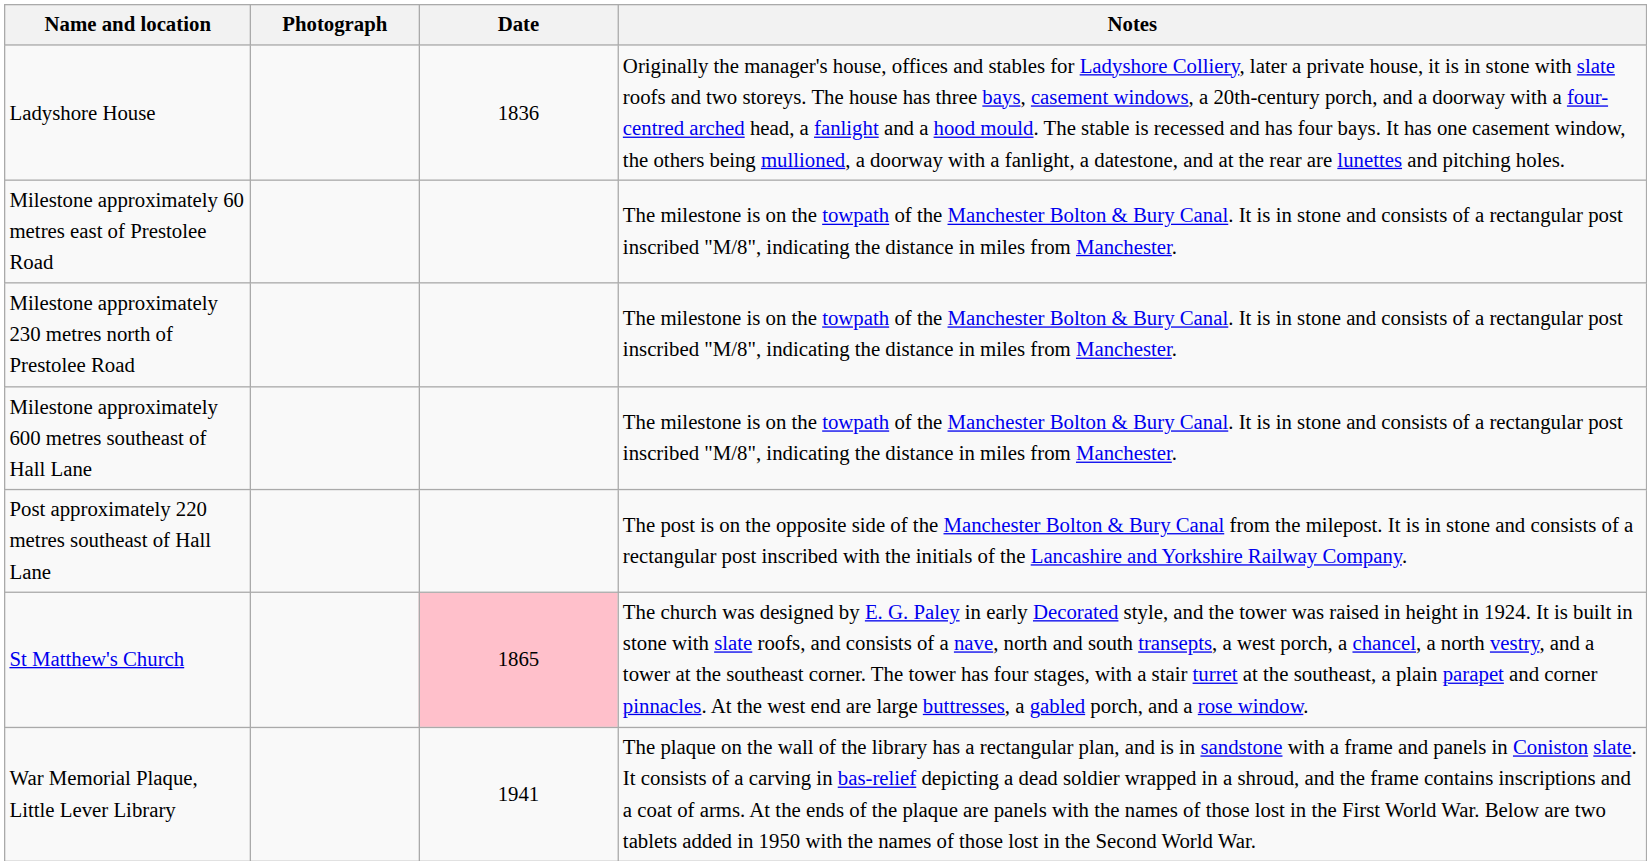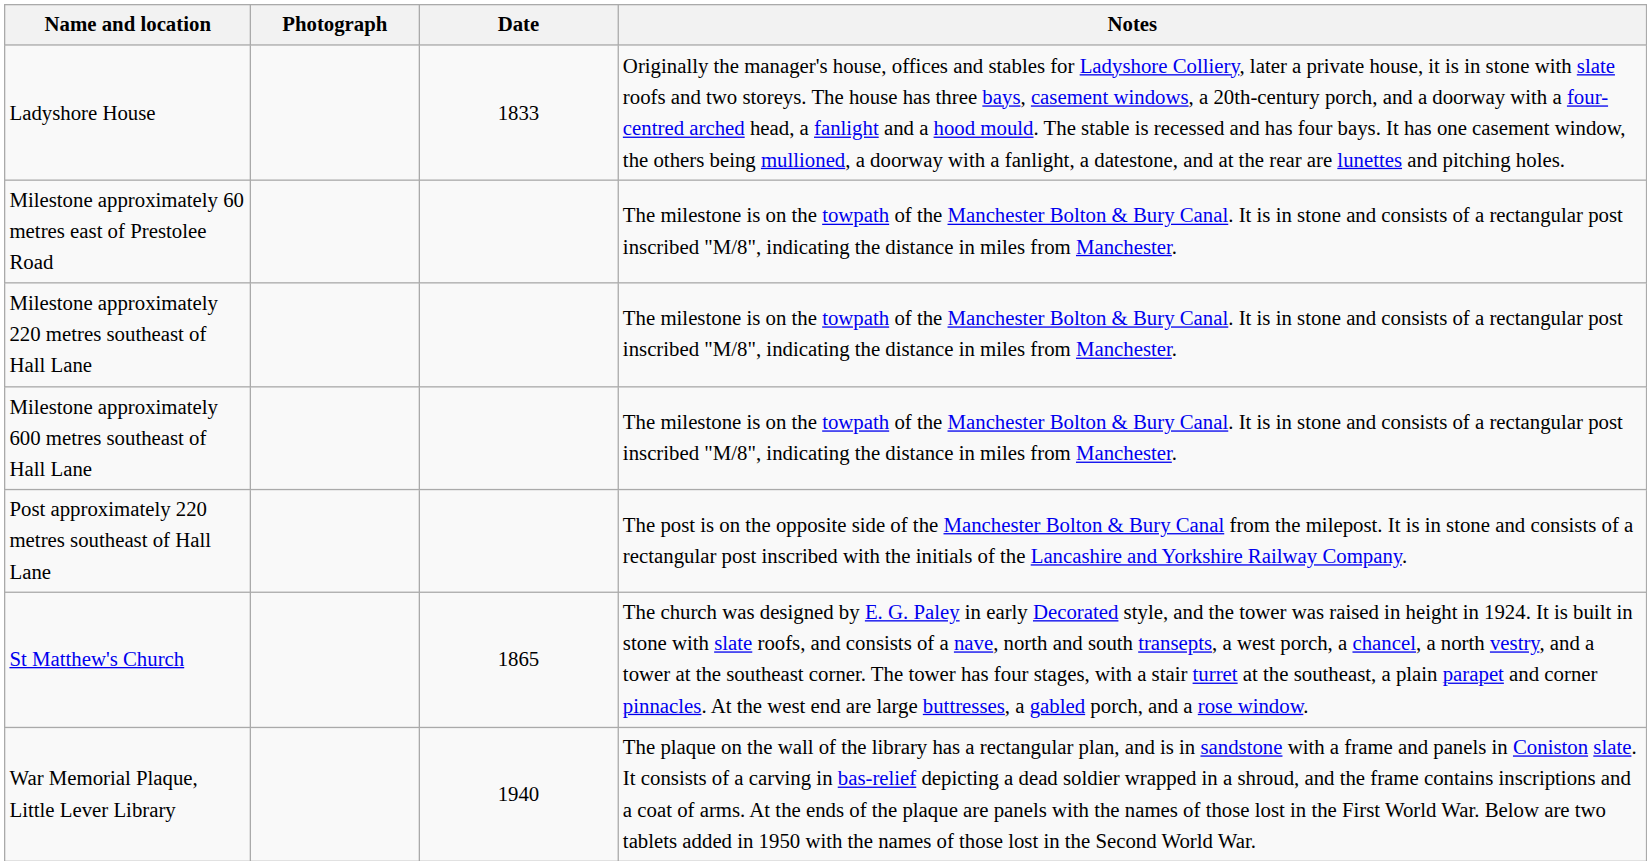 <table class="wikitable sortable plainrowheaders" style="width:100%;border:0px;text-align:left;line-height:150%;">
 <tr>
 <th scope="col"  style="width:150px">Name and location</th>
 <th scope="col"  style="width:100px" class="unsortable">Photograph</th>
 <th scope="col"  style="width:120px">Date</th>
 <th scope="col"  style="width:650px" class="unsortable">Notes</th>
 </tr>
 <tr>
 <td>Ladyshore House<br><small></small></td>
 <td></td>
-<td align="center">1836</td>
+<td align="center">1833</td>
 <td>Originally the manager's house, offices and stables for <a href='#'>Ladyshore Colliery</a>, later a private house, it is in stone with <a href='#'>slate</a> roofs and two storeys. The house has three <a href='#'>bays</a>, <a href='#'>casement windows</a>, a 20th-century porch, and a doorway with a <a href='#'>four-centred arched</a> head, a <a href='#'>fanlight</a> and a <a href='#'>hood mould</a>. The stable is recessed and has four bays. It has one casement window, the others being <a href='#'>mullioned</a>, a doorway with a fanlight, a datestone, and at the rear are <a href='#'>lunettes</a> and pitching holes.</td>
 </tr>
 <tr>
 <td>Milestone approximately 60 metres east of Prestolee Road<br><small></small></td>
 <td></td>
 <td align="center"></td>
 <td>The milestone is on the <a href='#'>towpath</a> of the <a href='#'>Manchester Bolton & Bury Canal</a>. It is in stone and consists of a rectangular post inscribed "M/8", indicating the distance in miles from <a href='#'>Manchester</a>.</td>
 </tr>
 <tr>
-<td>Milestone approximately 230 metres north of Prestolee Road<br><small></small></td>
+<td>Milestone approximately 220 metres southeast of Hall Lane<br><small></small></td>
 <td></td>
 <td align="center"></td>
 <td>The milestone is on the <a href='#'>towpath</a> of the <a href='#'>Manchester Bolton & Bury Canal</a>. It is in stone and consists of a rectangular post inscribed "M/8", indicating the distance in miles from <a href='#'>Manchester</a>.</td>
 </tr>
 <tr>
 <td>Milestone approximately 600 metres southeast of Hall Lane<br><small></small></td>
 <td></td>
 <td align="center"></td>
 <td>The milestone is on the <a href='#'>towpath</a> of the <a href='#'>Manchester Bolton & Bury Canal</a>. It is in stone and consists of a rectangular post inscribed "M/8", indicating the distance in miles from <a href='#'>Manchester</a>.</td>
 </tr>
 <tr>
 <td>Post approximately 220 metres southeast of Hall Lane<br><small></small></td>
 <td></td>
 <td align="center"></td>
 <td>The post is on the opposite side of the <a href='#'>Manchester Bolton & Bury Canal</a> from the milepost. It is in stone and consists of a rectangular post inscribed with the initials of the <a href='#'>Lancashire and Yorkshire Railway Company</a>.</td>
 </tr>
 <tr>
 <td><a href='#'>St Matthew's Church</a><br><small></small></td>
 <td></td>
-<td align="center" style="background: pink;">1865</td>
+<td align="center">1865</td>
 <td>The church was designed by <a href='#'>E. G. Paley</a> in early <a href='#'>Decorated</a> style, and the tower was raised in height in 1924. It is built in stone with <a href='#'>slate</a> roofs, and consists of a <a href='#'>nave</a>, north and south <a href='#'>transepts</a>, a west porch, a <a href='#'>chancel</a>, a north <a href='#'>vestry</a>, and a tower at the southeast corner. The tower has four stages, with a stair <a href='#'>turret</a> at the southeast, a plain <a href='#'>parapet</a> and corner <a href='#'>pinnacles</a>. At the west end are large <a href='#'>buttresses</a>, a <a href='#'>gabled</a> porch, and a <a href='#'>rose window</a>.</td>
 </tr>
 <tr>
 <td>War Memorial Plaque,<br>Little Lever Library<br><small></small></td>
 <td></td>
-<td align="center">1941</td>
+<td align="center">1940</td>
 <td>The plaque on the wall of the library has a rectangular plan, and is in <a href='#'>sandstone</a> with a frame and panels in <a href='#'>Coniston</a> <a href='#'>slate</a>. It consists of a carving in <a href='#'>bas-relief</a> depicting a dead soldier wrapped in a shroud, and the frame contains inscriptions and a coat of arms. At the ends of the plaque are panels with the names of those lost in the First World War. Below are two tablets added in 1950 with the names of those lost in the Second World War.</td>
 </tr>
 <tr>
 </tr>
 </table>
